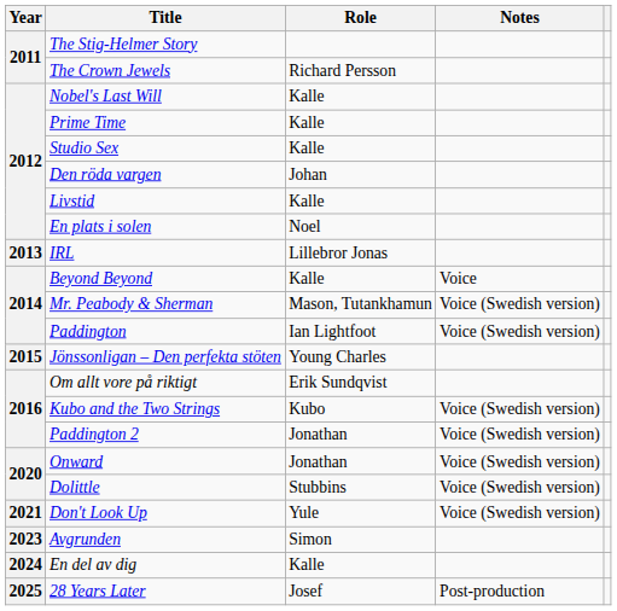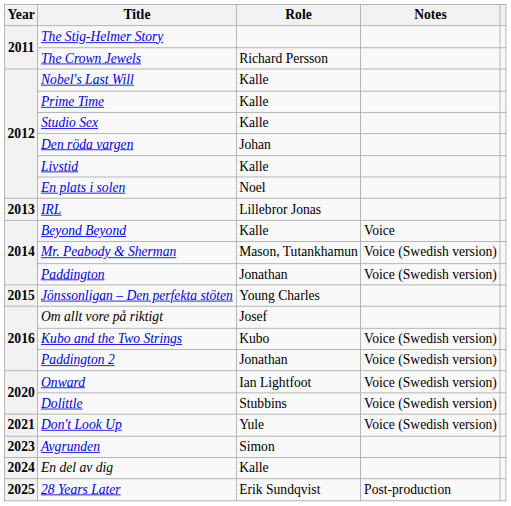 <table class="wikitable plainrowheaders sortable">
 <tr>
 <th scope="col">Year</th>
 <th scope="col">Title</th>
 <th scope="col" class="unsortable">Role</th>
 <th scope="col" class="unsortable">Notes</th>
 <th scope="col" class="unsortable"></th>
 </tr>
 <tr>
 <th scope="row" rowspan="2">2011</th>
 <td data-sort-value="Stig-Helmer Story, The"><em><a href='#'>The Stig-Helmer Story</a></em></td>
 <td></td>
 <td></td>
 <td style="text-align:center"></td>
 </tr>
 <tr>
 <td data-sort-value="Crown Jewels, The"><em><a href='#'>The Crown Jewels</a></em></td>
 <td>Richard Persson</td>
 <td></td>
 <td style="text-align:center"></td>
 </tr>
 <tr>
 <th scope="row" rowspan="6">2012</th>
 <td><em><a href='#'>Nobel's Last Will</a></em></td>
 <td>Kalle</td>
 <td></td>
 <td></td>
 </tr>
 <tr>
 <td><a href='#'><em>Prime Time</em></a></td>
 <td>Kalle</td>
 <td></td>
 <td></td>
 </tr>
 <tr>
 <td><a href='#'><em>Studio Sex</em></a></td>
 <td>Kalle</td>
 <td></td>
 <td></td>
 </tr>
 <tr>
 <td><a href='#'><em>Den röda vargen</em></a></td>
 <td>Johan</td>
 <td></td>
 <td></td>
 </tr>
 <tr>
 <td><a href='#'><em>Livstid</em></a></td>
 <td>Kalle</td>
 <td></td>
 <td></td>
 </tr>
 <tr>
 <td><a href='#'><em>En plats i solen</em></a></td>
 <td>Noel</td>
 <td></td>
 <td></td>
 </tr>
 <tr>
 <th scope="row">2013</th>
 <td><em><a href='#'>IRL</a></em></td>
 <td>Lillebror Jonas</td>
 <td></td>
 <td></td>
 </tr>
 <tr>
 <th scope="row" rowspan="3">2014</th>
 <td><em><a href='#'>Beyond Beyond</a></em></td>
 <td>Kalle</td>
 <td>Voice</td>
 <td></td>
 </tr>
 <tr>
 <td><em><a href='#'>Mr. Peabody & Sherman</a></em></td>
 <td>Mason, Tutankhamun</td>
 <td>Voice (Swedish version)</td>
 <td style="text-align:center"></td>
 </tr>
 <tr>
 <td><em><a href='#'>Paddington</a></em></td>
-<td>Ian Lightfoot</td>
+<td>Jonathan</td>
 <td>Voice (Swedish version)</td>
 <td></td>
 </tr>
 <tr>
 <th scope="row">2015</th>
 <td><em><a href='#'>Jönssonligan – Den perfekta stöten</a></em></td>
 <td>Young Charles</td>
 <td></td>
 <td style="text-align:center"></td>
 </tr>
 <tr>
 <th scope="row" rowspan="3">2016</th>
 <td><em>Om allt vore på riktigt</em></td>
-<td>Erik Sundqvist</td>
+<td>Josef</td>
 <td></td>
 <td></td>
 </tr>
 <tr>
 <td><em><a href='#'>Kubo and the Two Strings</a></em></td>
 <td>Kubo</td>
 <td>Voice (Swedish version)</td>
 <td></td>
 </tr>
 <tr>
 <td><em><a href='#'>Paddington 2</a></em></td>
 <td>Jonathan</td>
 <td>Voice (Swedish version)</td>
 <td style="text-align:center"></td>
 </tr>
 <tr>
 <th scope="row" rowspan="2">2020</th>
 <td><em><a href='#'>Onward</a></em></td>
-<td>Jonathan</td>
+<td>Ian Lightfoot</td>
 <td>Voice (Swedish version)</td>
 <td></td>
 </tr>
 <tr>
 <td><em><a href='#'>Dolittle</a></em></td>
 <td>Stubbins</td>
 <td>Voice (Swedish version)</td>
 <td></td>
 </tr>
 <tr>
 <th scope="row">2021</th>
 <td><em><a href='#'>Don't Look Up</a></em></td>
 <td>Yule</td>
 <td>Voice (Swedish version)</td>
 <td style="text-align:center"></td>
 </tr>
 <tr>
 <th scope="row">2023</th>
 <td><em><a href='#'>Avgrunden</a></em></td>
 <td>Simon</td>
 <td></td>
 <td style="text-align:center"></td>
 </tr>
 <tr>
 <th scope="row">2024</th>
 <td><em>En del av dig</em></td>
 <td>Kalle</td>
 <td></td>
 <td></td>
 </tr>
 <tr>
 <th scope="row">2025</th>
 <td><em><a href='#'>28 Years Later</a></em></td>
-<td>Josef</td>
+<td>Erik Sundqvist</td>
 <td>Post-production</td>
 <td></td>
 </tr>
 </table>
